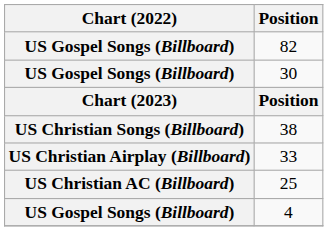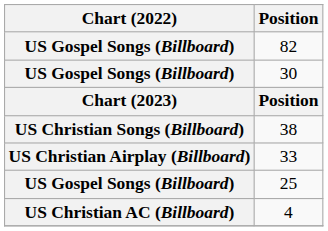 <table class="wikitable plainrowheaders" style="text-align:center">
 <tr>
 <th scope="col">Chart (2022)</th>
 <th scope="col">Position</th>
 </tr>
 <tr>
 <th scope="row">US Gospel Songs (<em>Billboard</em>)</th>
 <td>82</td>
 </tr>
 <tr>
 <th scope="row">US Gospel Songs (<em>Billboard</em>)</th>
 <td>30</td>
 </tr>
 <tr>
 <th scope="col">Chart (2023)</th>
 <th scope="col">Position</th>
 </tr>
 <tr>
 <th scope="row">US Christian Songs (<em>Billboard</em>)</th>
 <td>38</td>
 </tr>
 <tr>
 <th scope="row">US Christian Airplay (<em>Billboard</em>)</th>
 <td>33</td>
 </tr>
 <tr>
-<th scope="row">US Christian AC (<em>Billboard</em>)</th>
+<th scope="row">US Gospel Songs (<em>Billboard</em>)</th>
 <td>25</td>
 </tr>
 <tr>
-<th scope="row">US Gospel Songs (<em>Billboard</em>)</th>
+<th scope="row">US Christian AC (<em>Billboard</em>)</th>
 <td>4</td>
 </tr>
 <tr>
 </tr>
 </table>
